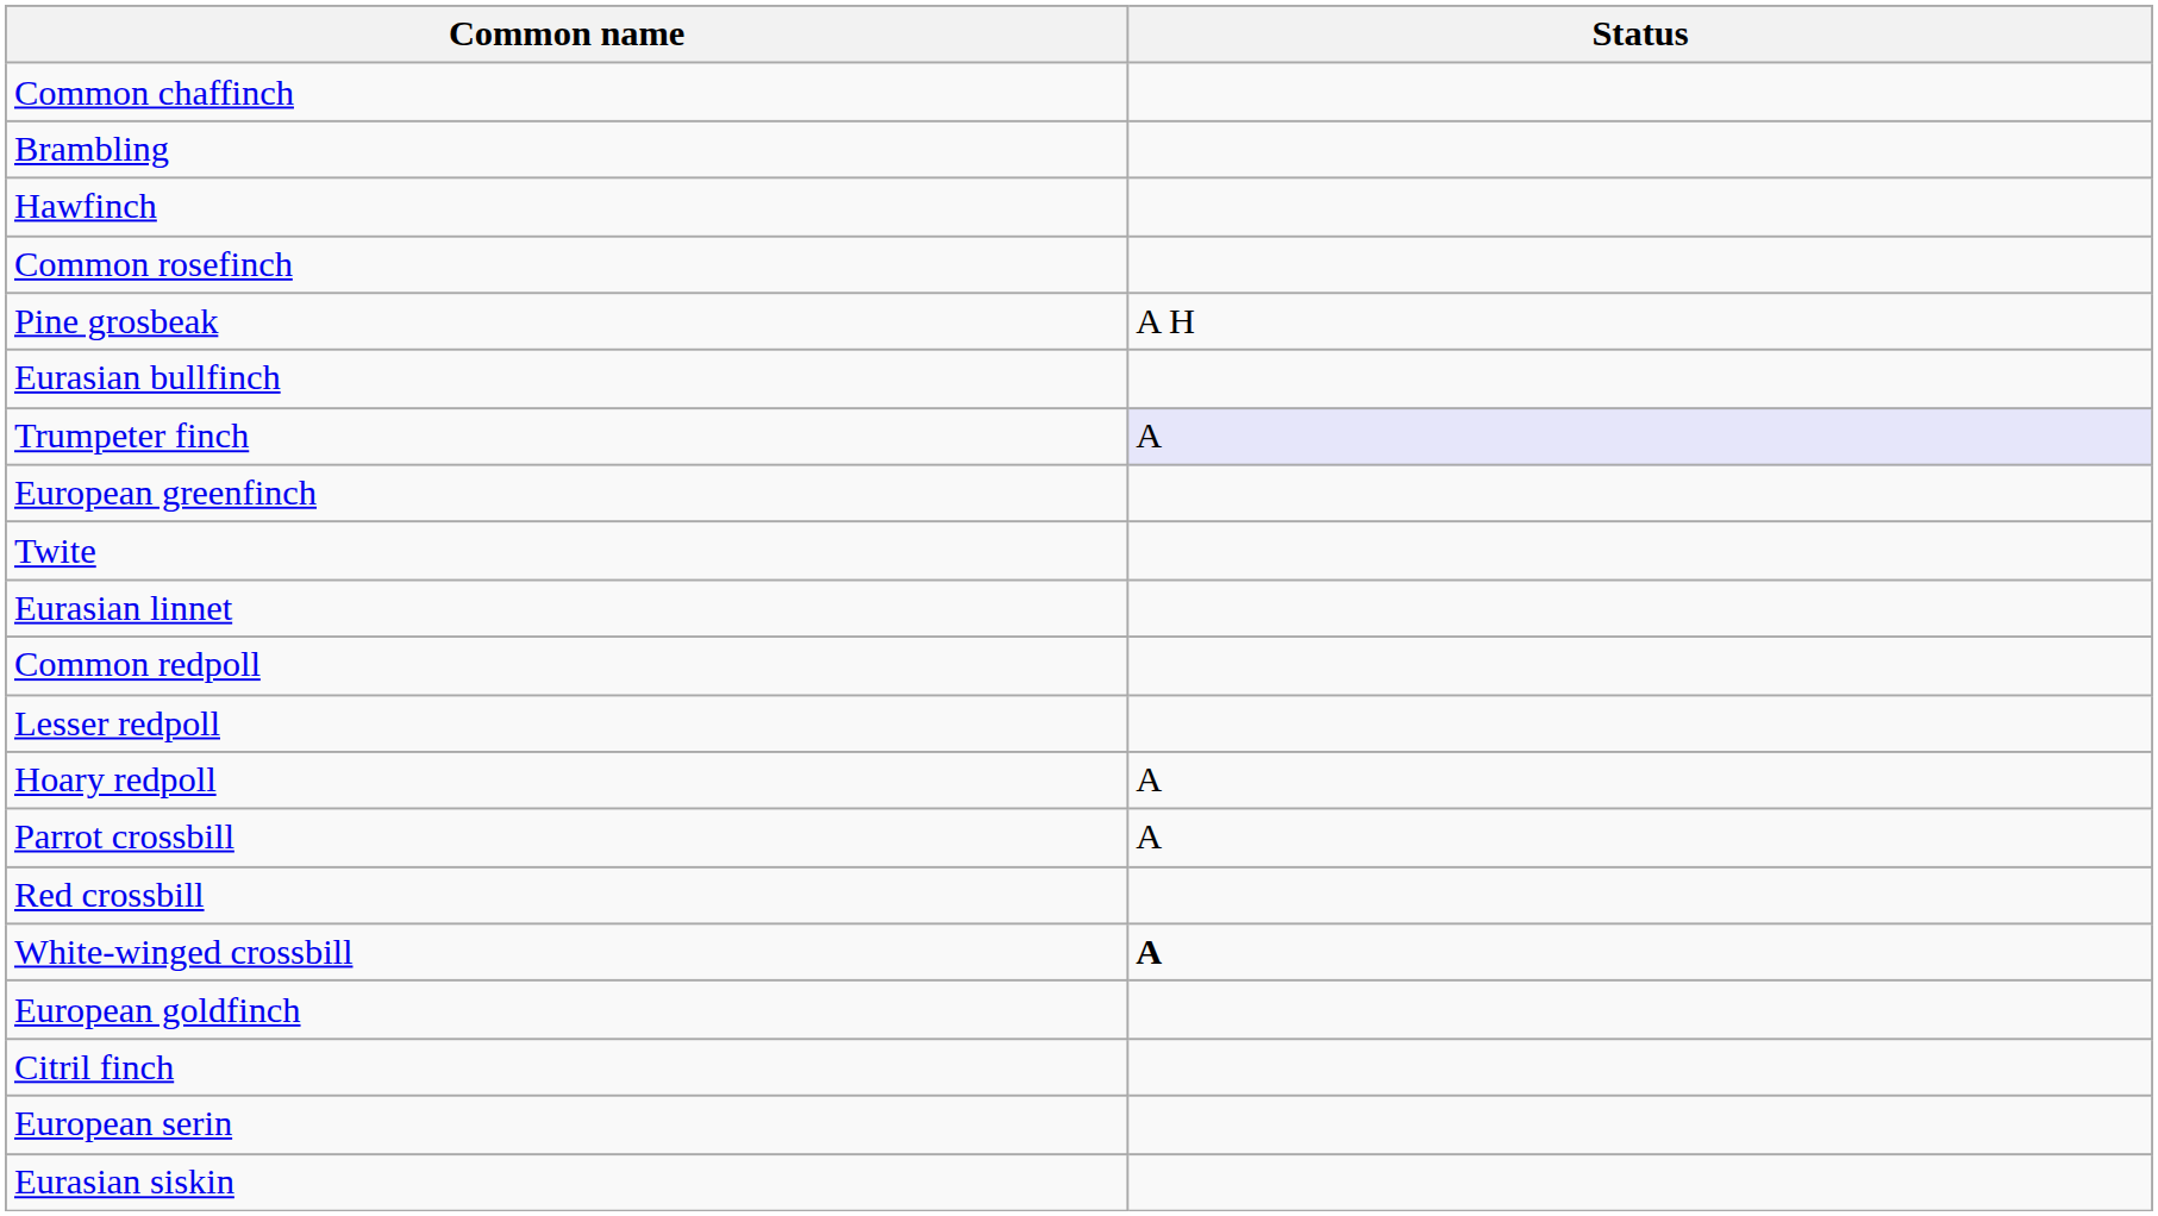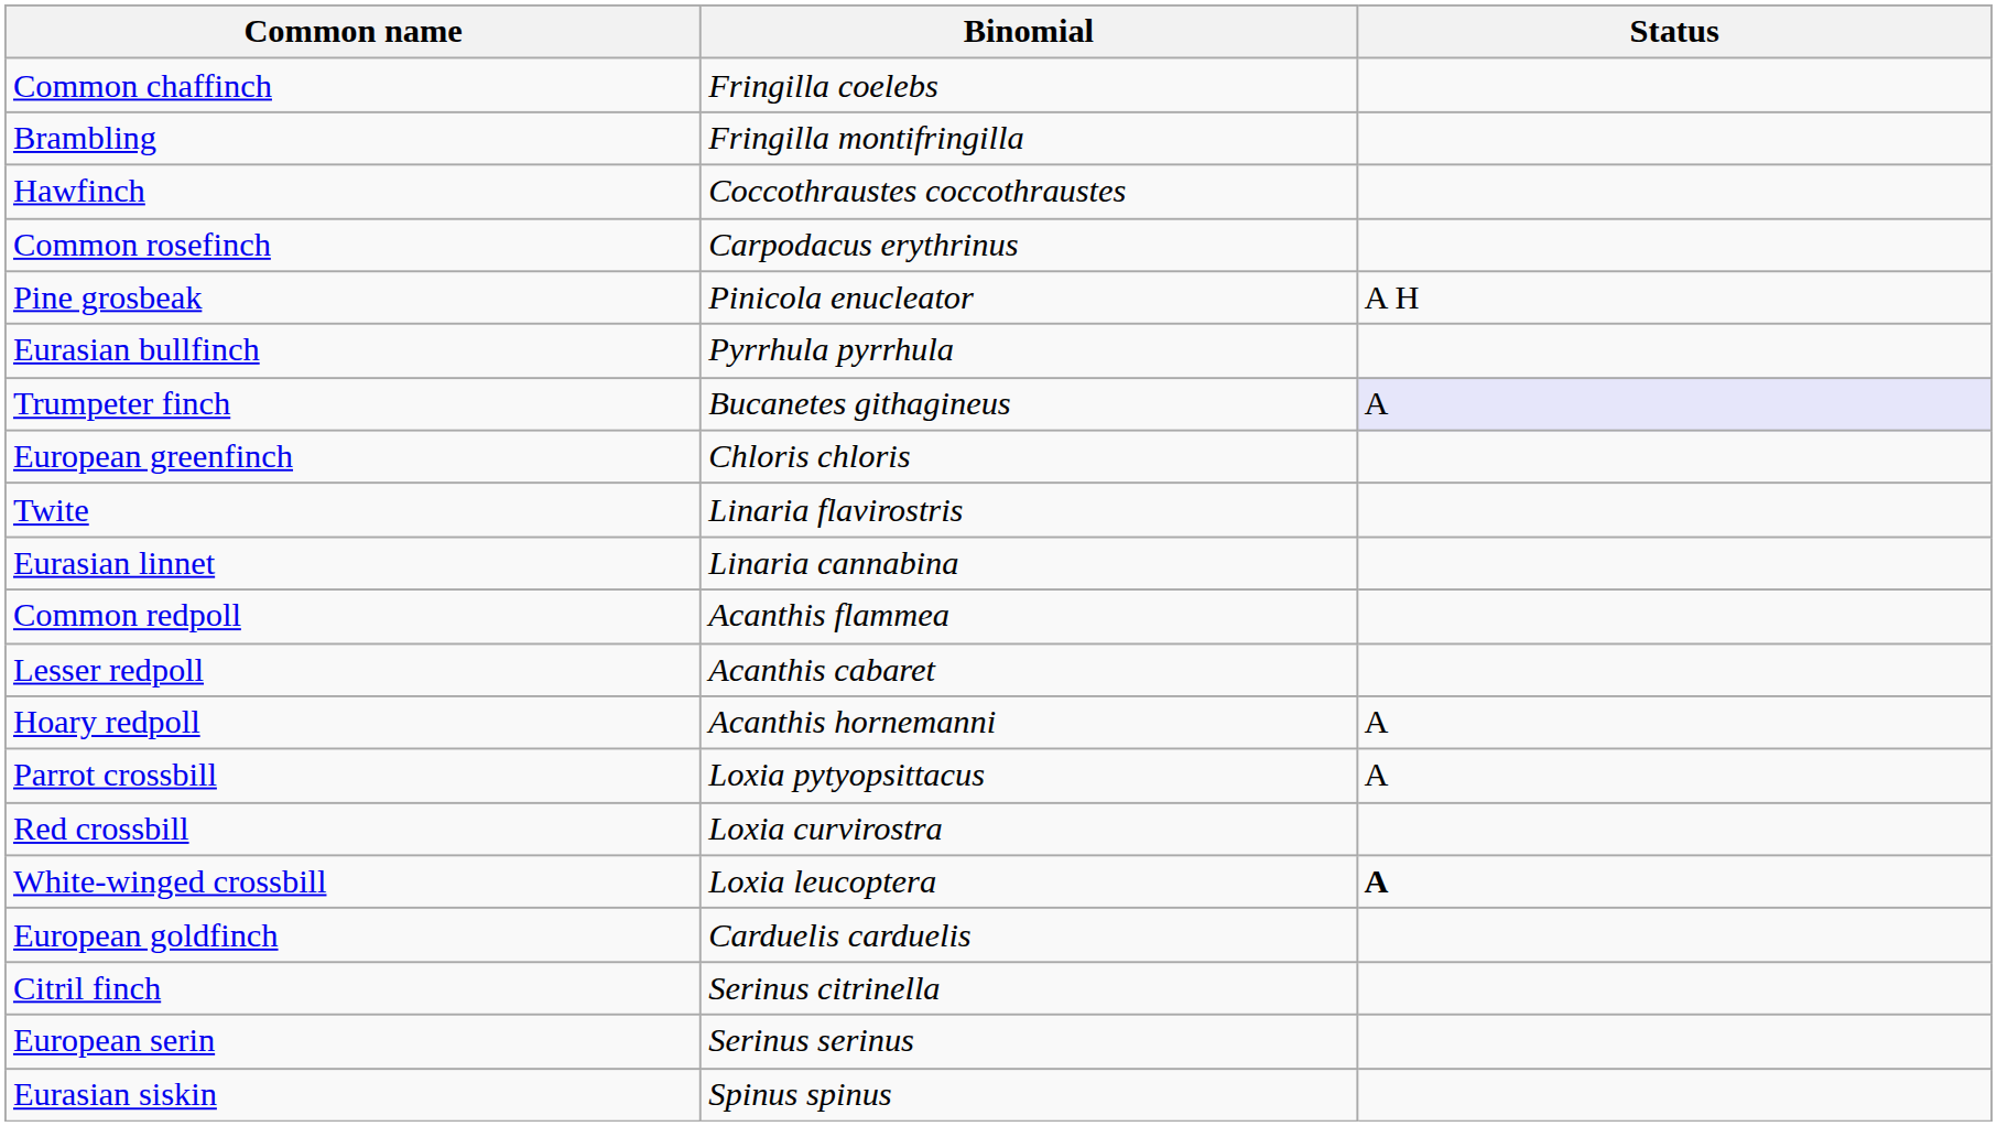 <table width=60% class="wikitable">
 <tr>
 <th width=35%>Common name</th>
+<th width=33%>Binomial</th>
 <th width=32%>Status</th>
 </tr>
 <tr>
 <td><a href='#'>Common chaffinch</a></td>
+<td><em>Fringilla coelebs</em></td>
 <td></td>
 </tr>
 <tr>
 <td><a href='#'>Brambling</a></td>
+<td><em>Fringilla montifringilla</em></td>
 <td></td>
 </tr>
 <tr>
 <td><a href='#'>Hawfinch</a></td>
+<td><em>Coccothraustes coccothraustes</em></td>
 <td></td>
 </tr>
 <tr>
 <td><a href='#'>Common rosefinch</a></td>
+<td><em>Carpodacus erythrinus</em></td>
 <td></td>
 </tr>
 <tr>
 <td><a href='#'>Pine grosbeak</a></td>
+<td><em>Pinicola enucleator</em></td>
 <td>A H</td>
 </tr>
 <tr>
 <td><a href='#'>Eurasian bullfinch</a></td>
+<td><em>Pyrrhula pyrrhula</em></td>
 <td></td>
 </tr>
 <tr>
 <td><a href='#'>Trumpeter finch</a></td>
+<td><em>Bucanetes githagineus</em></td>
 <td style="background: lavender;">A</td>
 </tr>
 <tr>
 <td><a href='#'>European greenfinch</a></td>
+<td><em>Chloris chloris</em></td>
 <td></td>
 </tr>
 <tr>
 <td><a href='#'>Twite</a></td>
+<td><em>Linaria flavirostris</em></td>
 <td></td>
 </tr>
 <tr>
 <td><a href='#'>Eurasian linnet</a></td>
+<td><em>Linaria cannabina</em></td>
 <td></td>
 </tr>
 <tr>
 <td><a href='#'>Common redpoll</a></td>
+<td><em>Acanthis flammea</em></td>
 <td></td>
 </tr>
 <tr>
 <td><a href='#'>Lesser redpoll</a></td>
+<td><em>Acanthis cabaret</em></td>
 <td></td>
 </tr>
 <tr>
 <td><a href='#'>Hoary redpoll</a></td>
+<td><em>Acanthis hornemanni</em></td>
 <td>A</td>
 </tr>
 <tr>
 <td><a href='#'>Parrot crossbill</a></td>
+<td><em>Loxia pytyopsittacus</em></td>
 <td>A</td>
 </tr>
 <tr>
 <td><a href='#'>Red crossbill</a></td>
+<td><em>Loxia curvirostra</em></td>
 <td></td>
 </tr>
 <tr>
 <td><a href='#'>White-winged crossbill</a></td>
+<td><em>Loxia leucoptera</em></td>
 <td><strong>A</strong></td>
 </tr>
 <tr>
 <td><a href='#'>European goldfinch</a></td>
+<td><em>Carduelis carduelis</em></td>
 <td></td>
 </tr>
 <tr>
 <td><a href='#'>Citril finch</a></td>
+<td><em>Serinus citrinella</em></td>
 <td></td>
 </tr>
 <tr>
 <td><a href='#'>European serin</a></td>
+<td><em>Serinus serinus</em></td>
 <td></td>
 </tr>
 <tr>
 <td><a href='#'>Eurasian siskin</a></td>
+<td><em>Spinus spinus</em></td>
 <td></td>
 </tr>
 </table>
